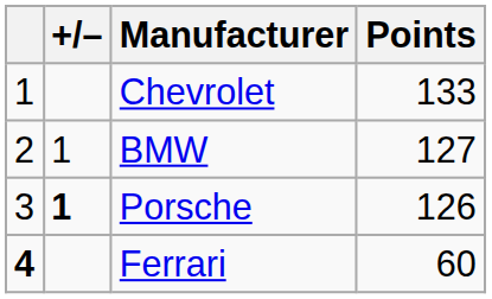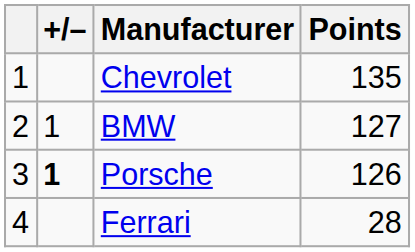 <table class="wikitable" style="font-size: 95%;">
 <tr>
 <th scope="col"></th>
 <th scope="col">+/–</th>
 <th scope="col">Manufacturer</th>
 <th scope="col">Points</th>
 </tr>
 <tr>
 <td align=center>1</td>
 <td align="left"></td>
 <td> <a href='#'>Chevrolet</a></td>
-<td align=right>133</td>
+<td align=right>135</td>
 </tr>
 <tr>
 <td align=center>2</td>
 <td align="left"> 1</td>
 <td> <a href='#'>BMW</a></td>
 <td align=right>127</td>
 </tr>
 <tr>
 <td align=center>3</td>
 <td align="left"><strong> 1</strong></td>
 <td> <a href='#'>Porsche</a></td>
 <td align=right>126</td>
 </tr>
 <tr>
-<td align=center><strong>4</strong></td>
+<td align=center>4</td>
 <td align="left"></td>
 <td> <a href='#'>Ferrari</a></td>
-<td align=right>60</td>
+<td align=right>28</td>
 </tr>
 </table>
